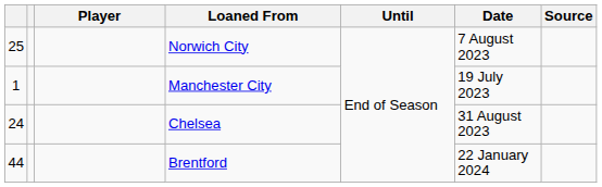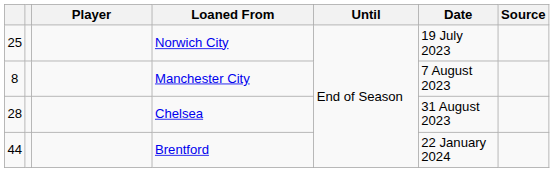 <table class="wikitable plainrowheaders sortable">
 <tr>
 <th></th>
 <th></th>
 <th scope=col; style="width: 140px;">Player</th>
 <th scope=col; style="width: 190px;">Loaned From</th>
 <th scope=col; style="width: 120px;">Until</th>
 <th scope=col; style="width: 90px;">Date</th>
 <th scope=col>Source</th>
 </tr>
 <tr>
 <td align=center>25</td>
 <td align=center></td>
 <td></td>
 <td> <a href='#'>Norwich City</a></td>
 <td rowspan="4">End of Season</td>
+<td>19 July 2023</td>
+<td></td>
+</tr>
+<tr>
+<td align=center>8</td>
+<td align=center></td>
+<td></td>
+<td> <a href='#'>Manchester City</a></td>
 <td>7 August 2023</td>
 <td></td>
 </tr>
 <tr>
-<td align=center>1</td>
-<td align=center></td>
-<td></td>
-<td> <a href='#'>Manchester City</a></td>
-<td>19 July 2023</td>
-<td></td>
-</tr>
-<tr>
-<td align=center>24</td>
+<td align=center>28</td>
 <td align=center></td>
 <td></td>
 <td> <a href='#'>Chelsea</a></td>
 <td>31 August 2023</td>
 <td></td>
 </tr>
 <tr>
 <td align=center>44</td>
 <td align=center></td>
 <td></td>
 <td> <a href='#'>Brentford</a></td>
 <td>22 January 2024</td>
 <td></td>
 </tr>
 </table>
